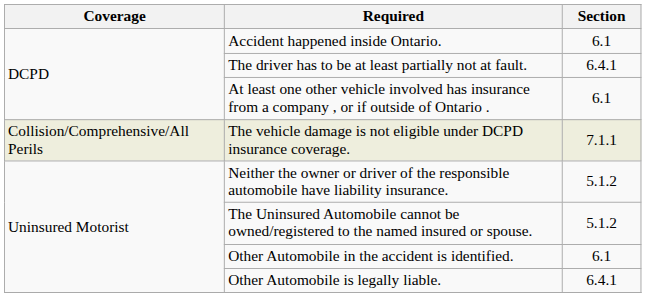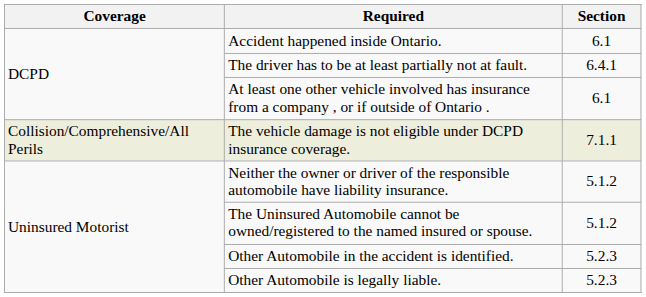 <table class="wikitable">
 <tr>
 <th style="text-align: center; width:222px;">Coverage</th>
 <th style="text-align: center; width:344px;">Required</th>
 <th style="text-align: center; width:75px;">Section</th>
 </tr>
 <tr>
 <td rowspan="3" style="width:222px;">DCPD</td>
 <td style="width:344px;">Accident happened inside Ontario.</td>
 <td style="text-align: center; width:75px;">6.1</td>
 </tr>
 <tr>
 <td style="width:344px;">The driver has to be at least partially not at fault.</td>
 <td style="text-align: center; width:75px;">6.4.1</td>
 </tr>
 <tr>
 <td style="width:344px;">At least one other vehicle involved has insurance from a company , or if outside of Ontario .</td>
 <td style="text-align: center; width:75px;">6.1</td>
 </tr>
 <tr>
 <td style="width:222px; background-color: #eeeedd;">Collision/Comprehensive/All Perils</td>
 <td style="width:344px; background-color: #eeeedd;">The vehicle damage is not eligible under DCPD insurance coverage.</td>
 <td style="text-align: center; background-color: #eeeedd; width:75px;">7.1.1</td>
 </tr>
 <tr>
 <td rowspan="4" style="width:222px;">Uninsured Motorist</td>
 <td style="width:344px;">Neither the owner or driver of the responsible automobile have liability insurance.</td>
 <td style="text-align: center; width:75px;">5.1.2</td>
 </tr>
 <tr>
 <td style="width:344px;">The Uninsured Automobile cannot be owned/registered to the named insured or spouse.</td>
 <td style="text-align: center; width:75px;">5.1.2</td>
 </tr>
 <tr>
 <td style="width:344px;">Other Automobile in the accident is identified.</td>
-<td style="text-align: center; width:75px;">6.1</td>
+<td style="text-align: center; width:75px;">5.2.3</td>
 </tr>
 <tr>
 <td style="width:344px;">Other Automobile is legally liable.</td>
-<td style="text-align: center; width:75px;">6.4.1</td>
+<td style="text-align: center; width:75px;">5.2.3</td>
 </tr>
 <tr>
 </tr>
 </table>
